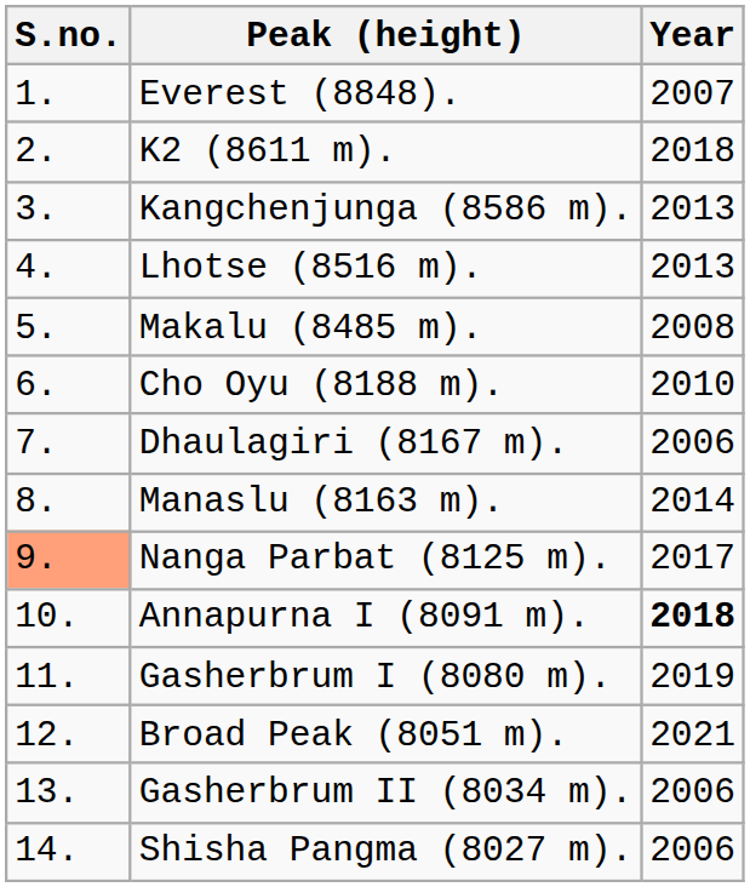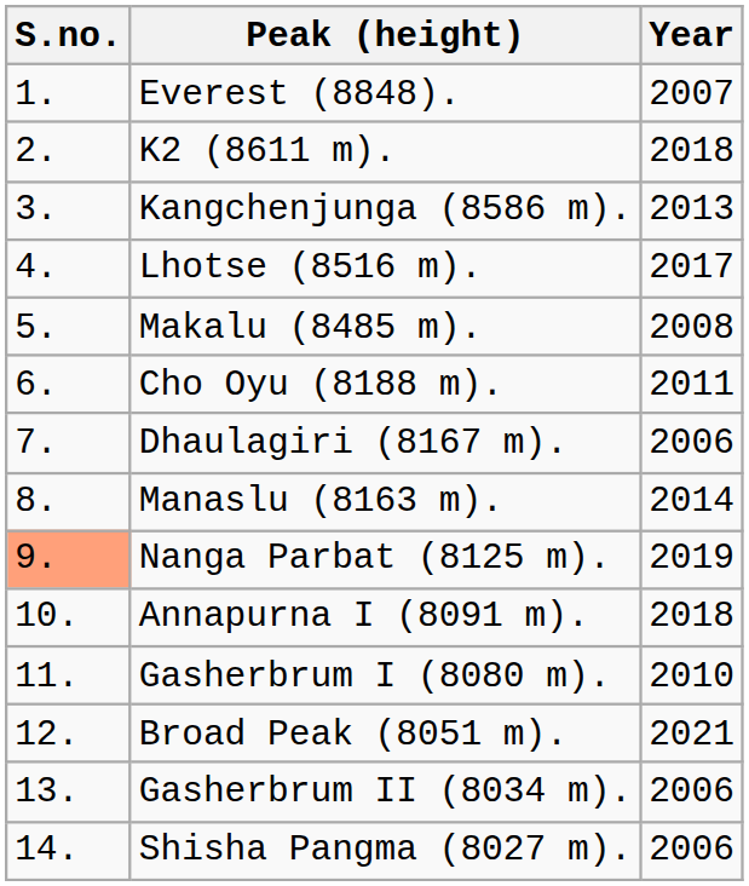 <table class="wikitable">
 <tr>
 <th>S.no.</th>
 <th>Peak (height)</th>
 <th>Year</th>
 </tr>
 <tr>
 <td>1.</td>
 <td>Everest (8848).</td>
 <td>2007</td>
 </tr>
 <tr>
 <td>2.</td>
 <td>K2 (8611 m).</td>
 <td>2018</td>
 </tr>
 <tr>
 <td>3.</td>
 <td>Kangchenjunga (8586 m).</td>
 <td>2013</td>
 </tr>
 <tr>
 <td>4.</td>
 <td>Lhotse (8516 m).</td>
-<td>2013</td>
+<td>2017</td>
 </tr>
 <tr>
 <td>5.</td>
 <td>Makalu (8485 m).</td>
 <td>2008</td>
 </tr>
 <tr>
 <td>6.</td>
 <td>Cho Oyu (8188 m).</td>
-<td>2010</td>
+<td>2011</td>
 </tr>
 <tr>
 <td>7.</td>
 <td>Dhaulagiri (8167 m).</td>
 <td>2006</td>
 </tr>
 <tr>
 <td>8.</td>
 <td>Manaslu (8163 m).</td>
 <td>2014</td>
 </tr>
 <tr>
 <td style="background: lightsalmon;">9.</td>
 <td>Nanga Parbat (8125 m).</td>
-<td>2017</td>
+<td>2019</td>
 </tr>
 <tr>
 <td>10.</td>
 <td>Annapurna I (8091 m).</td>
-<td><strong>2018</strong></td>
+<td>2018</td>
 </tr>
 <tr>
 <td>11.</td>
 <td>Gasherbrum I (8080 m).</td>
-<td>2019</td>
+<td>2010</td>
 </tr>
 <tr>
 <td>12.</td>
 <td>Broad Peak (8051 m).</td>
 <td>2021</td>
 </tr>
 <tr>
 <td>13.</td>
 <td>Gasherbrum II (8034 m).</td>
 <td>2006</td>
 </tr>
 <tr>
 <td>14.</td>
 <td>Shisha Pangma (8027 m).</td>
 <td>2006</td>
 </tr>
 </table>
